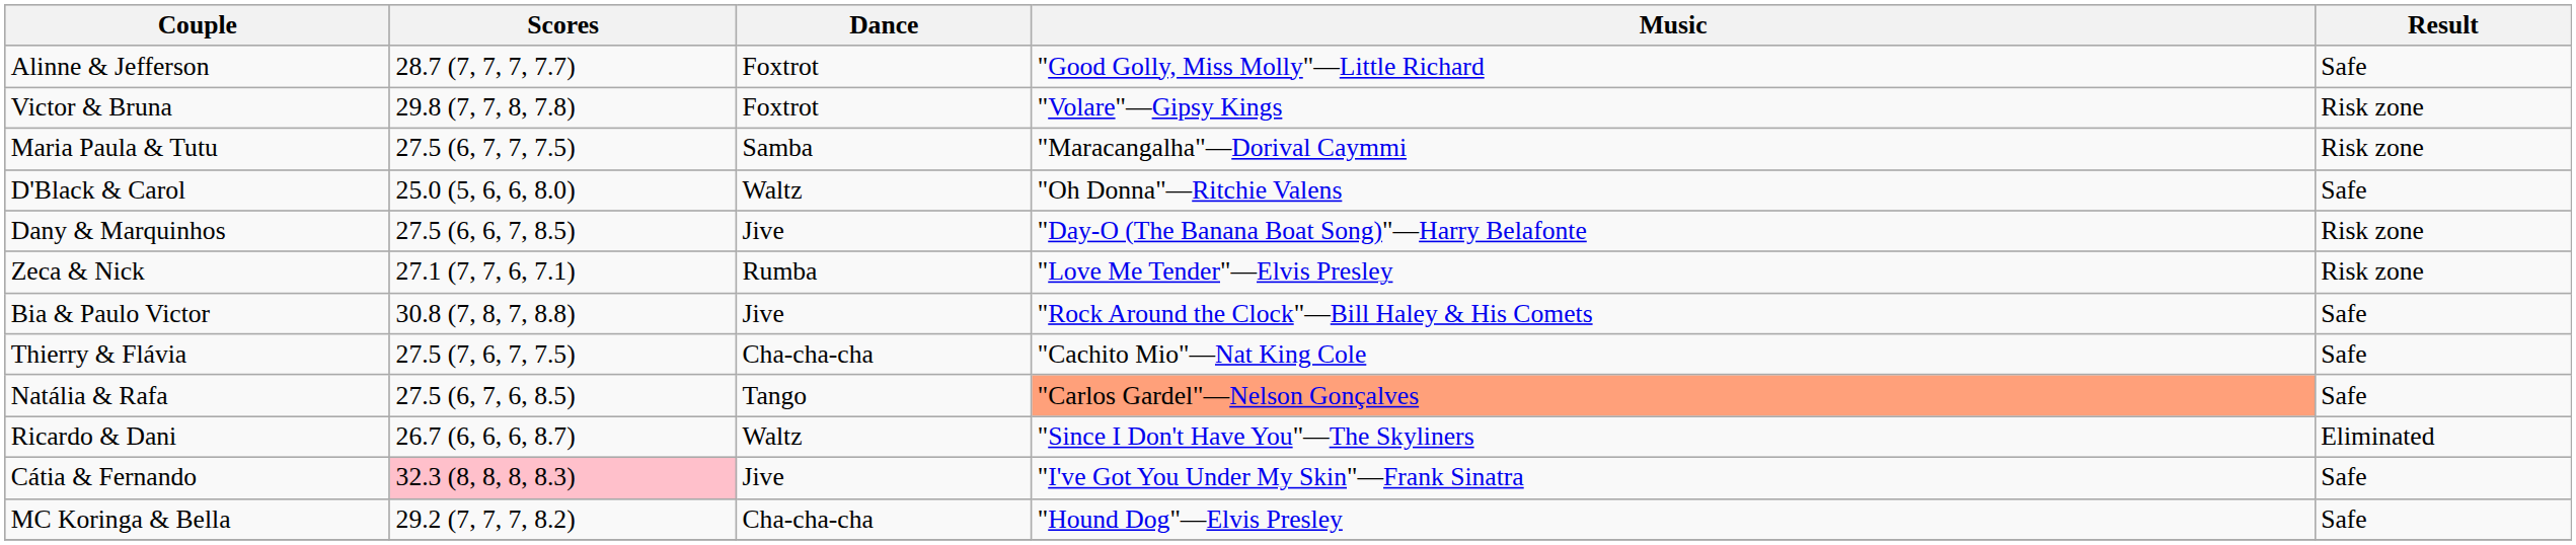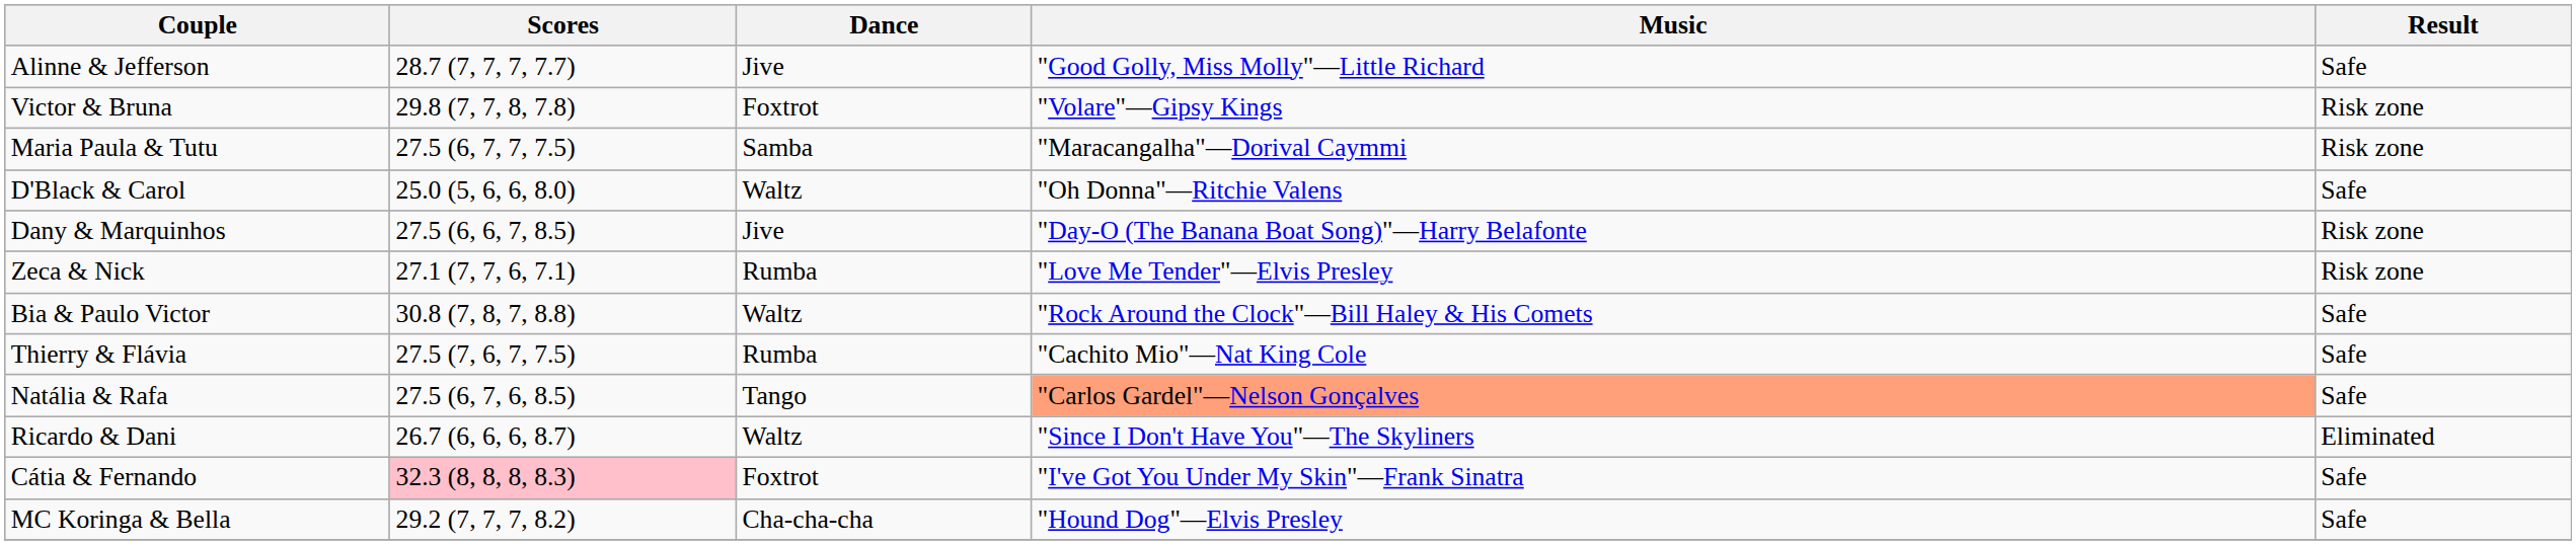 <table class="wikitable sortable" style="width:100%;">
 <tr>
 <th width="15.0%">Couple</th>
 <th width="13.5%">Scores</th>
 <th width="11.5%">Dance</th>
 <th width="50.0%">Music</th>
 <th width="10.0%">Result</th>
 </tr>
 <tr>
 <td>Alinne & Jefferson</td>
 <td>28.7 (7, 7, 7, 7.7)</td>
-<td>Foxtrot</td>
+<td>Jive</td>
 <td>"<a href='#'>Good Golly, Miss Molly</a>"—<a href='#'>Little Richard</a></td>
 <td>Safe</td>
 </tr>
 <tr>
 <td>Victor & Bruna</td>
 <td>29.8 (7, 7, 8, 7.8)</td>
 <td>Foxtrot</td>
 <td>"<a href='#'>Volare</a>"—<a href='#'>Gipsy Kings</a></td>
 <td>Risk zone</td>
 </tr>
 <tr>
 <td>Maria Paula & Tutu</td>
 <td>27.5 (6, 7, 7, 7.5)</td>
 <td>Samba</td>
 <td>"Maracangalha"—<a href='#'>Dorival Caymmi</a></td>
 <td>Risk zone</td>
 </tr>
 <tr>
 <td>D'Black & Carol</td>
 <td>25.0 (5, 6, 6, 8.0)</td>
 <td>Waltz</td>
 <td>"Oh Donna"—<a href='#'>Ritchie Valens</a></td>
 <td>Safe</td>
 </tr>
 <tr>
 <td>Dany & Marquinhos</td>
 <td>27.5 (6, 6, 7, 8.5)</td>
 <td>Jive</td>
 <td>"<a href='#'>Day-O (The Banana Boat Song)</a>"—<a href='#'>Harry Belafonte</a></td>
 <td>Risk zone</td>
 </tr>
 <tr>
 <td>Zeca & Nick</td>
 <td>27.1 (7, 7, 6, 7.1)</td>
 <td>Rumba</td>
 <td>"<a href='#'>Love Me Tender</a>"—<a href='#'>Elvis Presley</a></td>
 <td>Risk zone</td>
 </tr>
 <tr>
 <td>Bia & Paulo Victor</td>
 <td>30.8 (7, 8, 7, 8.8)</td>
-<td>Jive</td>
+<td>Waltz</td>
 <td>"<a href='#'>Rock Around the Clock</a>"—<a href='#'>Bill Haley & His Comets</a></td>
 <td>Safe</td>
 </tr>
 <tr>
 <td>Thierry & Flávia</td>
 <td>27.5 (7, 6, 7, 7.5)</td>
-<td>Cha-cha-cha</td>
+<td>Rumba</td>
 <td>"Cachito Mio"—<a href='#'>Nat King Cole</a></td>
 <td>Safe</td>
 </tr>
 <tr>
 <td>Natália & Rafa</td>
 <td>27.5 (6, 7, 6, 8.5)</td>
 <td>Tango</td>
 <td style="background: lightsalmon;">"Carlos Gardel"—<a href='#'>Nelson Gonçalves</a></td>
 <td>Safe</td>
 </tr>
 <tr>
 <td>Ricardo & Dani</td>
 <td>26.7 (6, 6, 6, 8.7)</td>
 <td>Waltz</td>
 <td>"<a href='#'>Since I Don't Have You</a>"—<a href='#'>The Skyliners</a></td>
 <td>Eliminated</td>
 </tr>
 <tr>
 <td>Cátia & Fernando</td>
 <td style="background: pink;">32.3 (8, 8, 8, 8.3)</td>
-<td>Jive</td>
+<td>Foxtrot</td>
 <td>"<a href='#'>I've Got You Under My Skin</a>"—<a href='#'>Frank Sinatra</a></td>
 <td>Safe</td>
 </tr>
 <tr>
 <td>MC Koringa & Bella</td>
 <td>29.2 (7, 7, 7, 8.2)</td>
 <td>Cha-cha-cha</td>
 <td>"<a href='#'>Hound Dog</a>"—<a href='#'>Elvis Presley</a></td>
 <td>Safe</td>
 </tr>
 <tr>
 </tr>
 </table>
